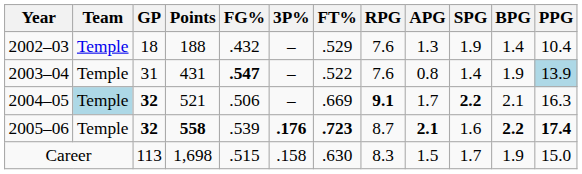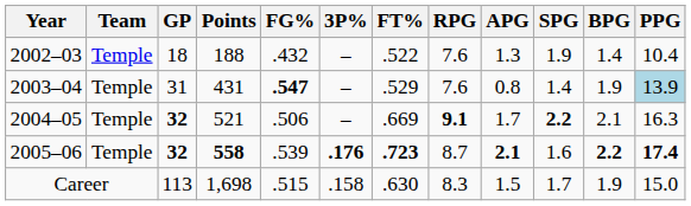 <table class="wikitable" style="text-align:center">
 <tr>
 <th>Year</th>
 <th>Team</th>
 <th>GP</th>
 <th>Points</th>
 <th>FG%</th>
 <th>3P%</th>
 <th>FT%</th>
 <th>RPG</th>
 <th>APG</th>
 <th>SPG</th>
 <th>BPG</th>
 <th>PPG</th>
 </tr>
 <tr>
 <td>2002–03</td>
 <td><a href='#'>Temple</a></td>
 <td>18</td>
 <td>188</td>
 <td>.432</td>
 <td>–</td>
-<td>.529</td>
+<td>.522</td>
 <td>7.6</td>
 <td>1.3</td>
 <td>1.9</td>
 <td>1.4</td>
 <td>10.4</td>
 </tr>
 <tr>
 <td>2003–04</td>
 <td>Temple</td>
 <td>31</td>
 <td>431</td>
 <td><strong>.547</strong></td>
 <td>–</td>
-<td>.522</td>
+<td>.529</td>
 <td>7.6</td>
 <td>0.8</td>
 <td>1.4</td>
 <td>1.9</td>
 <td style="background: lightblue;">13.9</td>
 </tr>
 <tr>
 <td>2004–05</td>
-<td style="background: lightblue;">Temple</td>
+<td>Temple</td>
 <td><strong>32</strong></td>
 <td>521</td>
 <td>.506</td>
 <td>–</td>
 <td>.669</td>
 <td><strong>9.1</strong></td>
 <td>1.7</td>
 <td><strong>2.2</strong></td>
 <td>2.1</td>
 <td>16.3</td>
 </tr>
 <tr>
 <td>2005–06</td>
 <td>Temple</td>
 <td><strong>32</strong></td>
 <td><strong>558</strong></td>
 <td>.539</td>
 <td><strong>.176</strong></td>
 <td><strong>.723</strong></td>
 <td>8.7</td>
 <td><strong>2.1</strong></td>
 <td>1.6</td>
 <td><strong>2.2</strong></td>
 <td><strong>17.4</strong></td>
 </tr>
 <tr>
 <td colspan=2>Career</td>
 <td>113</td>
 <td>1,698</td>
 <td>.515</td>
 <td>.158</td>
 <td>.630</td>
 <td>8.3</td>
 <td>1.5</td>
 <td>1.7</td>
 <td>1.9</td>
 <td>15.0</td>
 </tr>
 </table>
